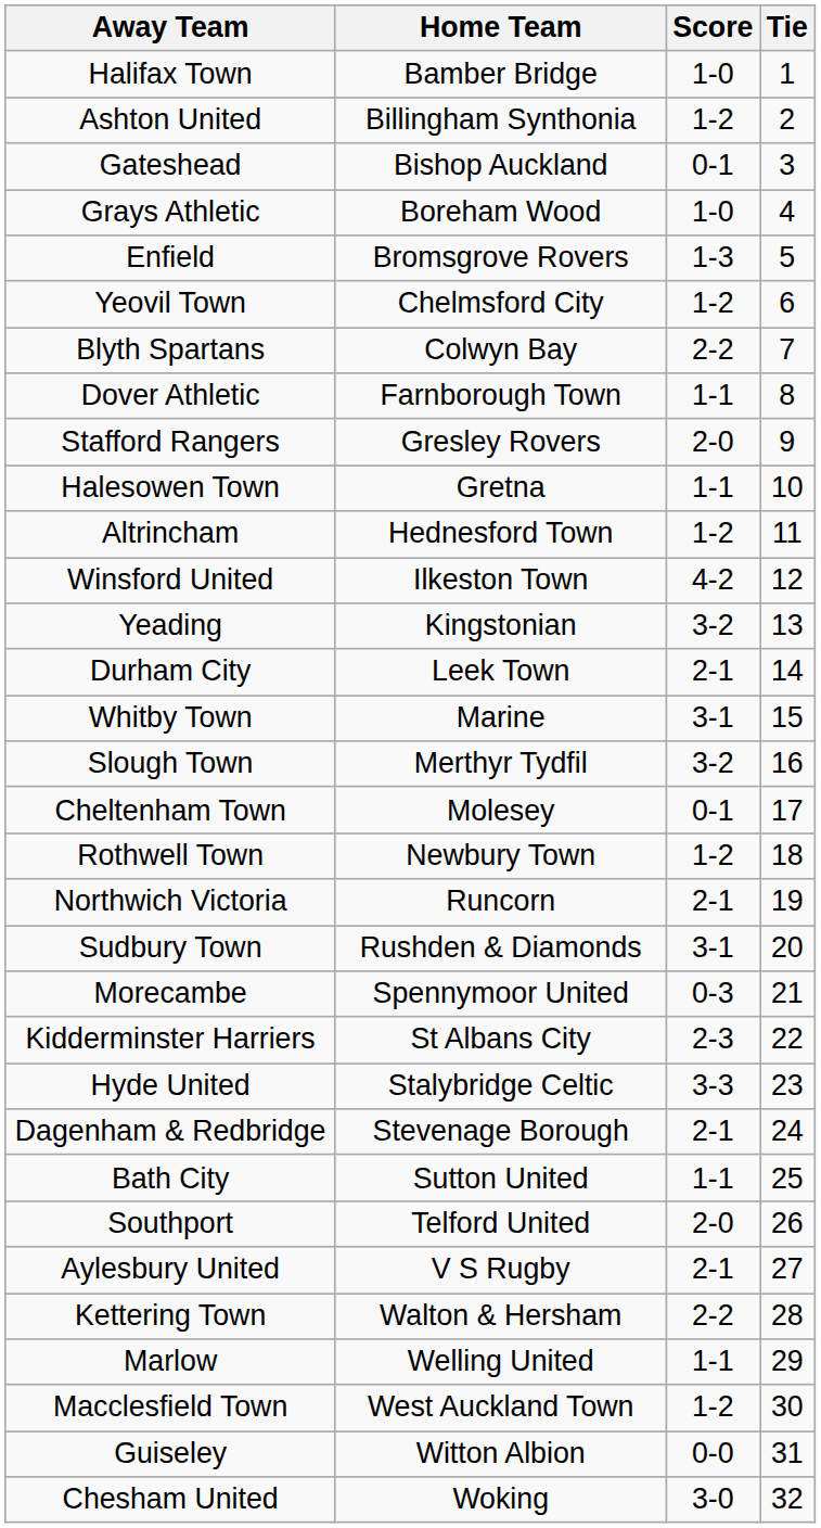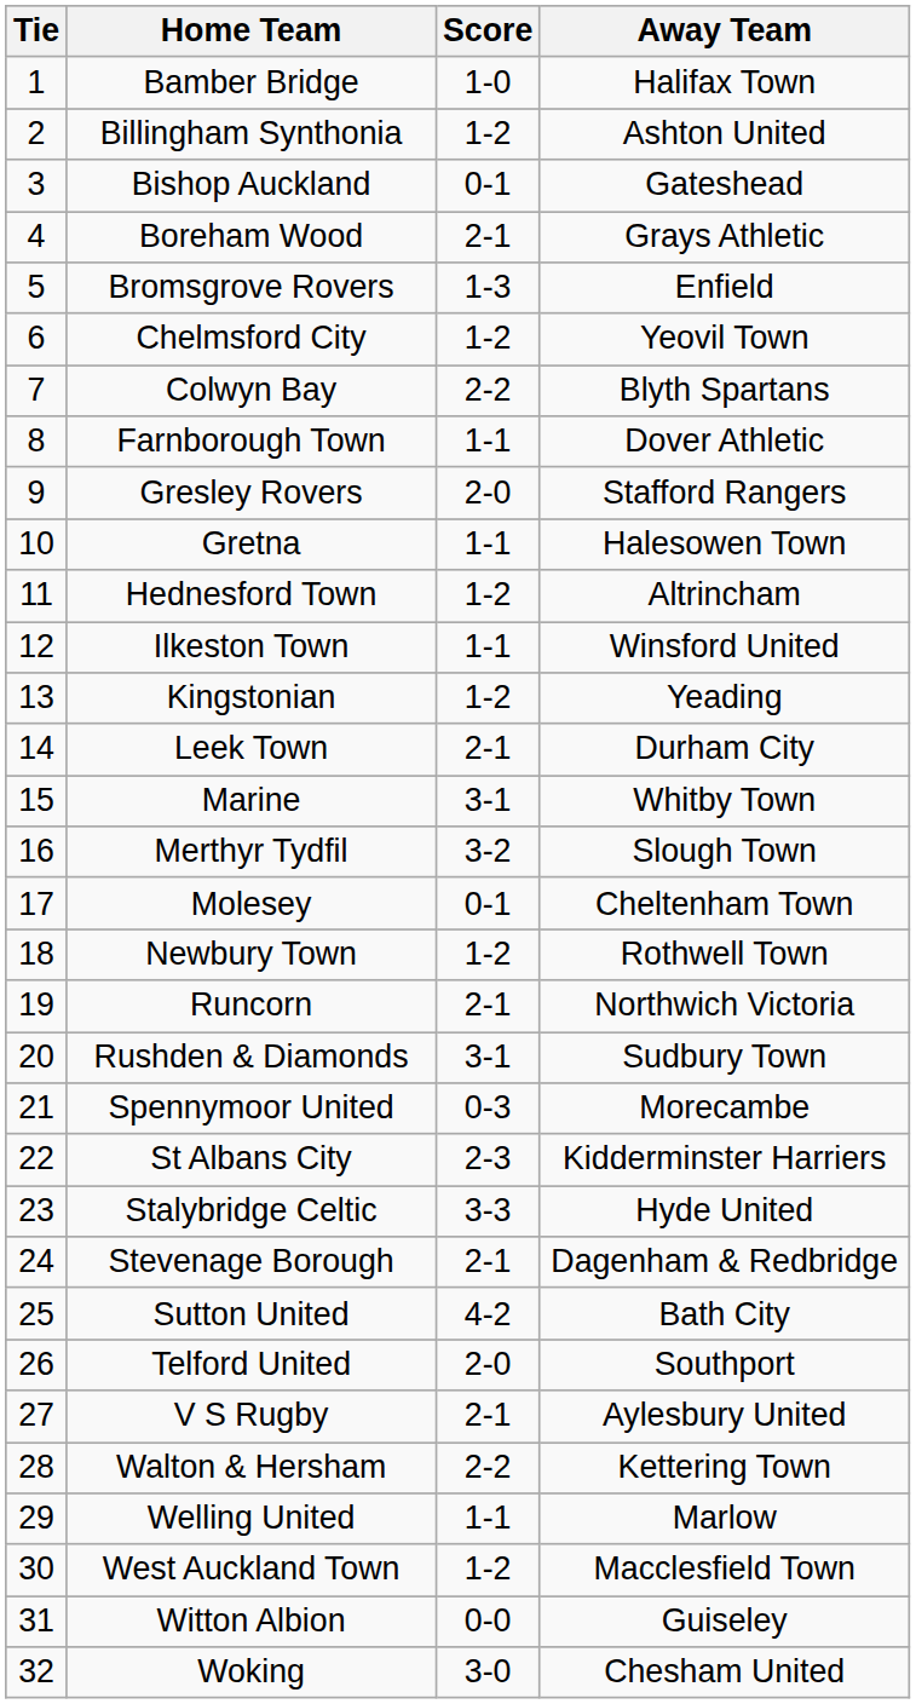 <table class="wikitable" style="text-align:center;">
 <tr>
-<th width=175>Away Team</th>
+<th width=20>Tie</th>
 <th width=175>Home Team</th>
 <th width=20>Score</th>
-<th width=20>Tie</th>
+<th width=175>Away Team</th>
 </tr>
 <tr>
-<td>Halifax Town</td>
+<td>1</td>
 <td>Bamber Bridge</td>
 <td>1-0</td>
-<td>1</td>
+<td>Halifax Town</td>
 </tr>
 <tr>
-<td>Ashton United</td>
+<td>2</td>
 <td>Billingham Synthonia</td>
 <td>1-2</td>
-<td>2</td>
+<td>Ashton United</td>
 </tr>
 <tr>
-<td>Gateshead</td>
+<td>3</td>
 <td>Bishop Auckland</td>
 <td>0-1</td>
-<td>3</td>
+<td>Gateshead</td>
 </tr>
 <tr>
+<td>4</td>
+<td>Boreham Wood</td>
+<td>2-1</td>
 <td>Grays Athletic</td>
-<td>Boreham Wood</td>
-<td>1-0</td>
-<td>4</td>
 </tr>
 <tr>
-<td>Enfield</td>
+<td>5</td>
 <td>Bromsgrove Rovers</td>
 <td>1-3</td>
-<td>5</td>
+<td>Enfield</td>
 </tr>
 <tr>
-<td>Yeovil Town</td>
+<td>6</td>
 <td>Chelmsford City</td>
 <td>1-2</td>
-<td>6</td>
+<td>Yeovil Town</td>
 </tr>
 <tr>
-<td>Blyth Spartans</td>
+<td>7</td>
 <td>Colwyn Bay</td>
 <td>2-2</td>
-<td>7</td>
+<td>Blyth Spartans</td>
 </tr>
 <tr>
-<td>Dover Athletic</td>
+<td>8</td>
 <td>Farnborough Town</td>
 <td>1-1</td>
-<td>8</td>
+<td>Dover Athletic</td>
 </tr>
 <tr>
-<td>Stafford Rangers</td>
+<td>9</td>
 <td>Gresley Rovers</td>
 <td>2-0</td>
-<td>9</td>
+<td>Stafford Rangers</td>
 </tr>
 <tr>
-<td>Halesowen Town</td>
+<td>10</td>
 <td>Gretna</td>
 <td>1-1</td>
-<td>10</td>
+<td>Halesowen Town</td>
 </tr>
 <tr>
-<td>Altrincham</td>
+<td>11</td>
 <td>Hednesford Town</td>
 <td>1-2</td>
-<td>11</td>
+<td>Altrincham</td>
 </tr>
 <tr>
+<td>12</td>
+<td>Ilkeston Town</td>
+<td>1-1</td>
 <td>Winsford United</td>
-<td>Ilkeston Town</td>
-<td>4-2</td>
-<td>12</td>
 </tr>
 <tr>
+<td>13</td>
+<td>Kingstonian</td>
+<td>1-2</td>
 <td>Yeading</td>
-<td>Kingstonian</td>
-<td>3-2</td>
-<td>13</td>
 </tr>
 <tr>
-<td>Durham City</td>
+<td>14</td>
 <td>Leek Town</td>
 <td>2-1</td>
-<td>14</td>
+<td>Durham City</td>
 </tr>
 <tr>
-<td>Whitby Town</td>
+<td>15</td>
 <td>Marine</td>
 <td>3-1</td>
-<td>15</td>
+<td>Whitby Town</td>
 </tr>
 <tr>
-<td>Slough Town</td>
+<td>16</td>
 <td>Merthyr Tydfil</td>
 <td>3-2</td>
-<td>16</td>
+<td>Slough Town</td>
 </tr>
 <tr>
-<td>Cheltenham Town</td>
+<td>17</td>
 <td>Molesey</td>
 <td>0-1</td>
-<td>17</td>
+<td>Cheltenham Town</td>
 </tr>
 <tr>
-<td>Rothwell Town</td>
+<td>18</td>
 <td>Newbury Town</td>
 <td>1-2</td>
-<td>18</td>
+<td>Rothwell Town</td>
 </tr>
 <tr>
-<td>Northwich Victoria</td>
+<td>19</td>
 <td>Runcorn</td>
 <td>2-1</td>
-<td>19</td>
+<td>Northwich Victoria</td>
 </tr>
 <tr>
-<td>Sudbury Town</td>
+<td>20</td>
 <td>Rushden & Diamonds</td>
 <td>3-1</td>
-<td>20</td>
+<td>Sudbury Town</td>
 </tr>
 <tr>
-<td>Morecambe</td>
+<td>21</td>
 <td>Spennymoor United</td>
 <td>0-3</td>
-<td>21</td>
+<td>Morecambe</td>
 </tr>
 <tr>
-<td>Kidderminster Harriers</td>
+<td>22</td>
 <td>St Albans City</td>
 <td>2-3</td>
-<td>22</td>
+<td>Kidderminster Harriers</td>
 </tr>
 <tr>
-<td>Hyde United</td>
+<td>23</td>
 <td>Stalybridge Celtic</td>
 <td>3-3</td>
-<td>23</td>
+<td>Hyde United</td>
 </tr>
 <tr>
-<td>Dagenham & Redbridge</td>
+<td>24</td>
 <td>Stevenage Borough</td>
 <td>2-1</td>
-<td>24</td>
+<td>Dagenham & Redbridge</td>
 </tr>
 <tr>
+<td>25</td>
+<td>Sutton United</td>
+<td>4-2</td>
 <td>Bath City</td>
-<td>Sutton United</td>
-<td>1-1</td>
-<td>25</td>
 </tr>
 <tr>
-<td>Southport</td>
+<td>26</td>
 <td>Telford United</td>
 <td>2-0</td>
-<td>26</td>
+<td>Southport</td>
 </tr>
 <tr>
-<td>Aylesbury United</td>
+<td>27</td>
 <td>V S Rugby</td>
 <td>2-1</td>
-<td>27</td>
+<td>Aylesbury United</td>
 </tr>
 <tr>
-<td>Kettering Town</td>
+<td>28</td>
 <td>Walton & Hersham</td>
 <td>2-2</td>
-<td>28</td>
+<td>Kettering Town</td>
 </tr>
 <tr>
-<td>Marlow</td>
+<td>29</td>
 <td>Welling United</td>
 <td>1-1</td>
-<td>29</td>
+<td>Marlow</td>
 </tr>
 <tr>
-<td>Macclesfield Town</td>
+<td>30</td>
 <td>West Auckland Town</td>
 <td>1-2</td>
-<td>30</td>
+<td>Macclesfield Town</td>
 </tr>
 <tr>
-<td>Guiseley</td>
+<td>31</td>
 <td>Witton Albion</td>
 <td>0-0</td>
-<td>31</td>
+<td>Guiseley</td>
 </tr>
 <tr>
-<td>Chesham United</td>
+<td>32</td>
 <td>Woking</td>
 <td>3-0</td>
-<td>32</td>
+<td>Chesham United</td>
 </tr>
 </table>
